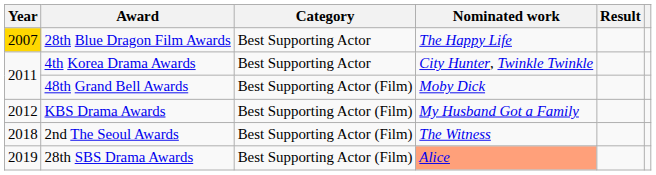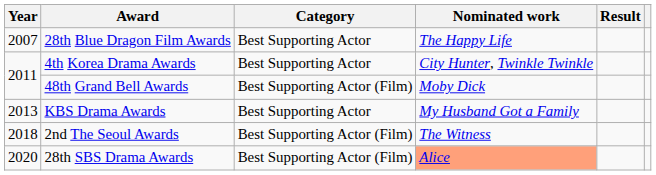 <table class="wikitable sortable">
 <tr>
 <th>Year</th>
 <th>Award</th>
 <th>Category</th>
 <th>Nominated work</th>
 <th>Result</th>
 <th class="unsortable"></th>
 </tr>
 <tr>
-<td style="background: gold;">2007</td>
+<td>2007</td>
 <td><a href='#'>28th</a> <a href='#'>Blue Dragon Film Awards</a></td>
 <td>Best Supporting Actor</td>
 <td><em><a href='#'>The Happy Life</a></em></td>
 <td></td>
 <td></td>
 </tr>
 <tr>
 <td rowspan=2>2011</td>
 <td><a href='#'>4th</a> <a href='#'>Korea Drama Awards</a></td>
 <td>Best Supporting Actor</td>
 <td><em><a href='#'>City Hunter</a></em>, <em><a href='#'>Twinkle Twinkle</a></em></td>
 <td></td>
 <td></td>
 </tr>
 <tr>
 <td><a href='#'>48th</a> <a href='#'>Grand Bell Awards</a></td>
 <td>Best Supporting Actor (Film)</td>
 <td><em><a href='#'>Moby Dick</a></em></td>
 <td></td>
 <td></td>
 </tr>
 <tr>
-<td>2012</td>
+<td>2013</td>
 <td><a href='#'>KBS Drama Awards</a></td>
-<td>Best Supporting Actor (Film)</td>
+<td>Best Supporting Actor</td>
 <td><em><a href='#'>My Husband Got a Family</a></em></td>
 <td></td>
 <td></td>
 </tr>
 <tr>
 <td>2018</td>
 <td>2nd <a href='#'>The Seoul Awards</a></td>
 <td>Best Supporting Actor (Film)</td>
 <td><em><a href='#'>The Witness</a></em></td>
 <td></td>
 <td></td>
 </tr>
 <tr>
-<td>2019</td>
+<td>2020</td>
 <td>28th <a href='#'>SBS Drama Awards</a></td>
 <td>Best Supporting Actor (Film)</td>
 <td style="background: lightsalmon;"><em><a href='#'>Alice</a></em></td>
 <td></td>
 <td></td>
 </tr>
 </table>
